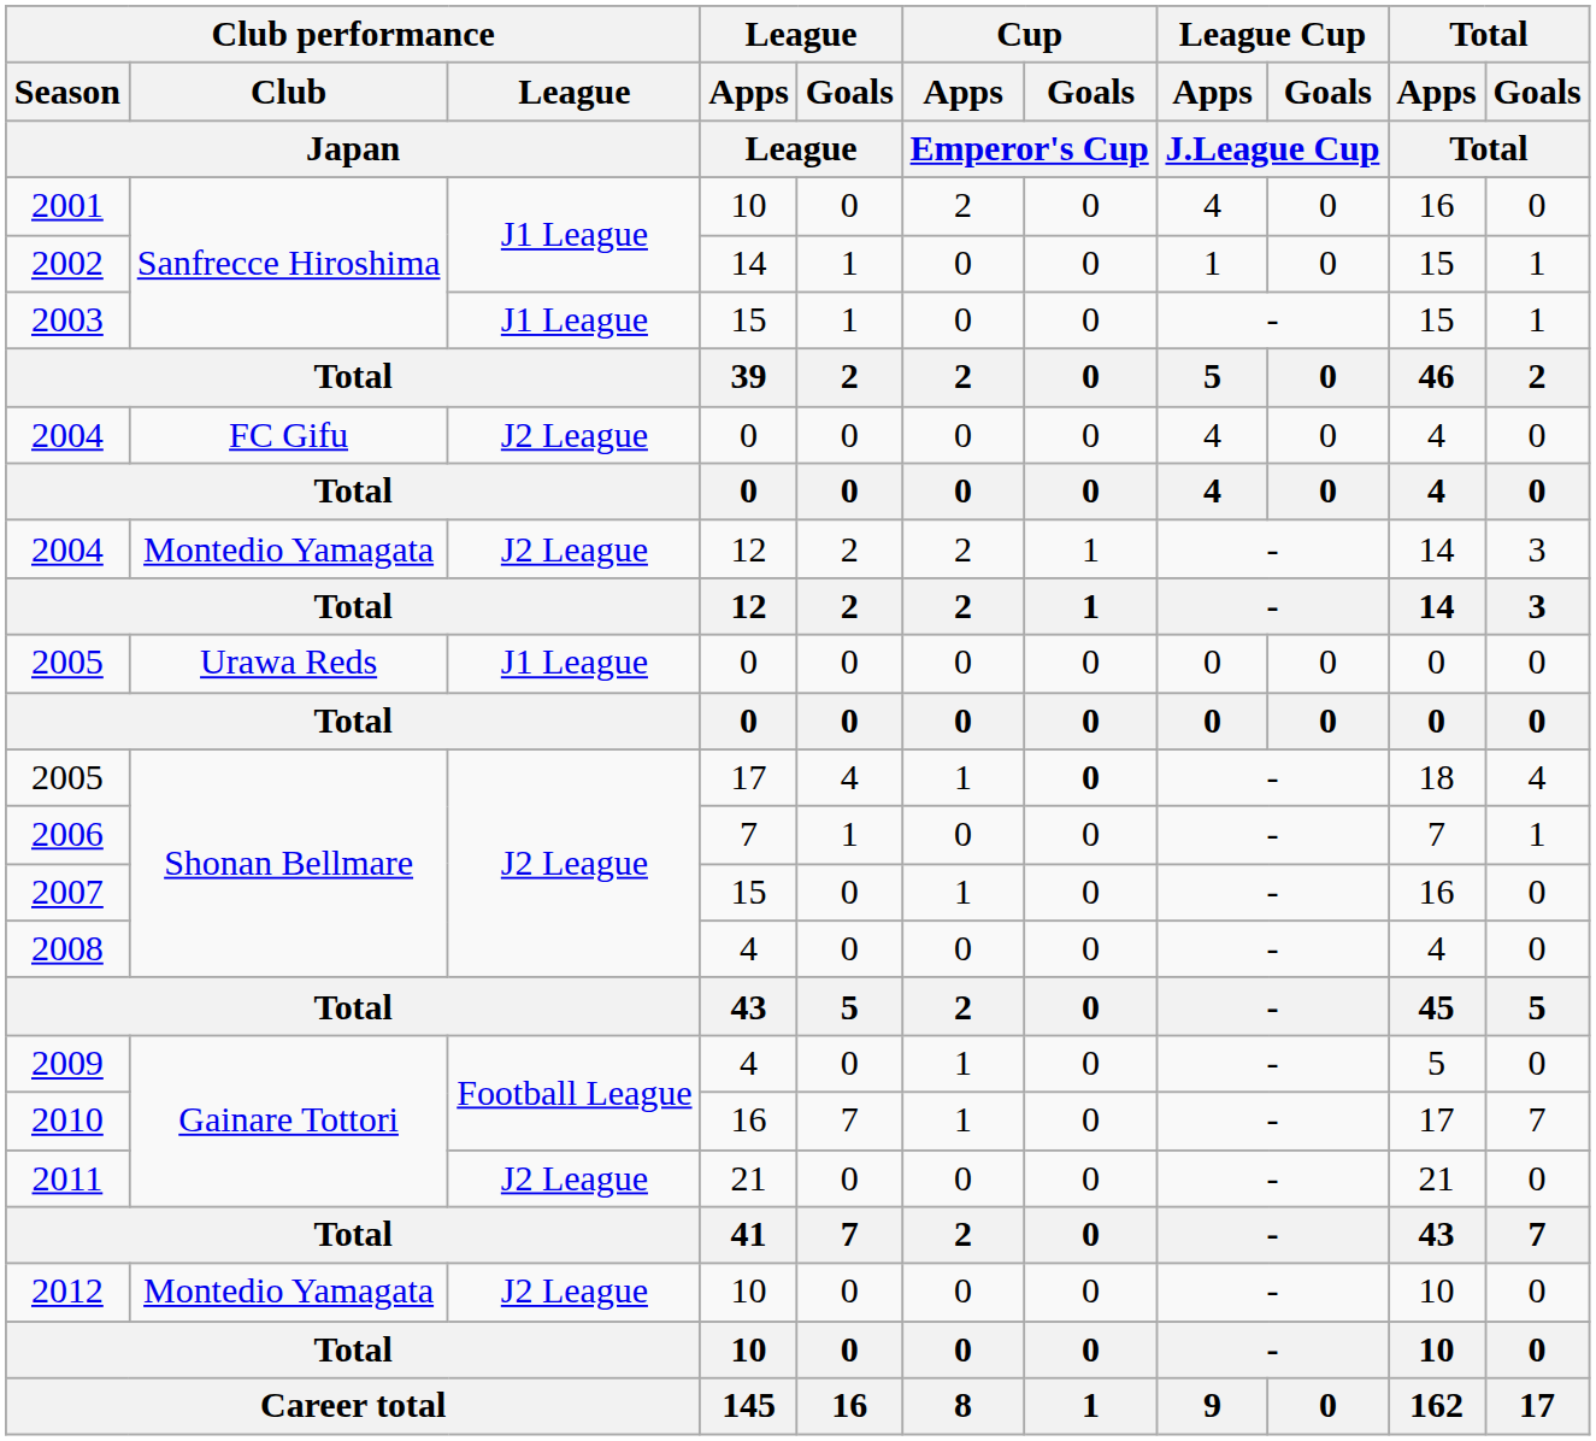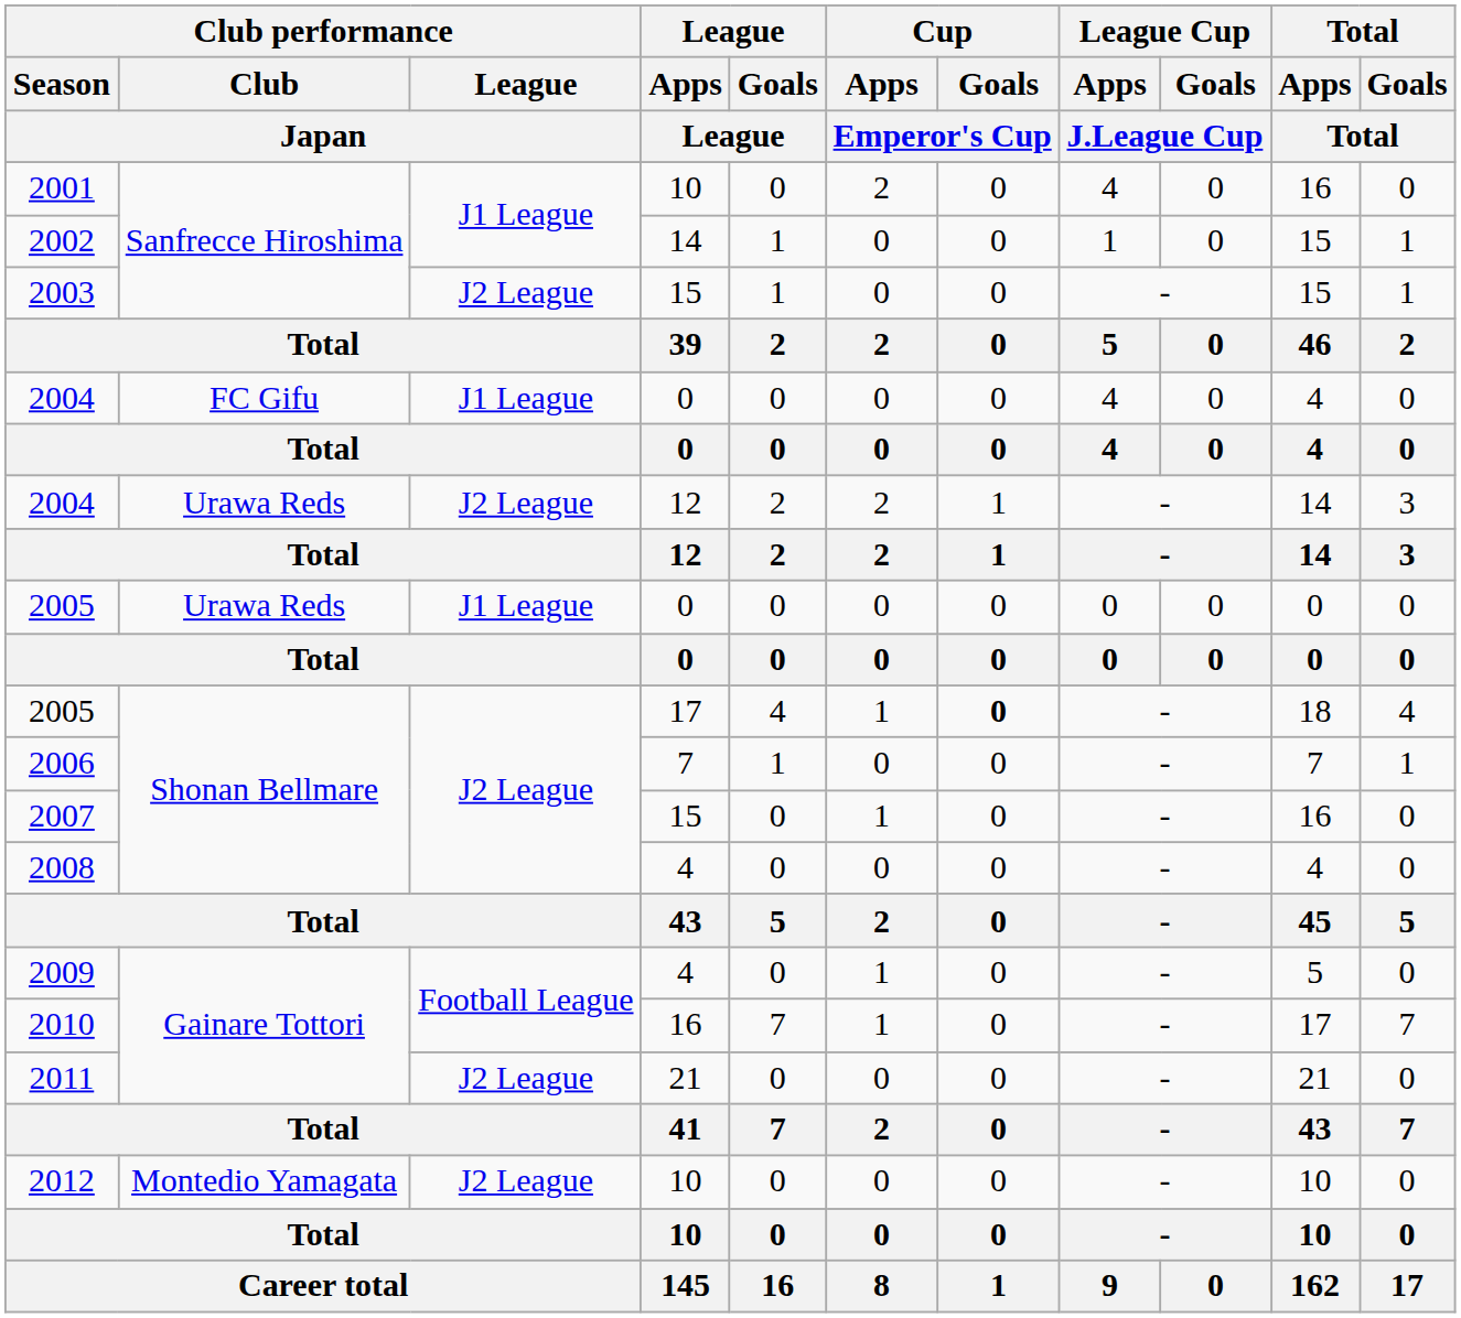 <table class="wikitable" style="text-align:center;">
 <tr>
 <th colspan=3>Club performance</th>
 <th colspan=2>League</th>
 <th colspan=2>Cup</th>
 <th colspan=2>League Cup</th>
 <th colspan=2>Total</th>
 </tr>
 <tr>
 <th>Season</th>
 <th>Club</th>
 <th>League</th>
 <th>Apps</th>
 <th>Goals</th>
 <th>Apps</th>
 <th>Goals</th>
 <th>Apps</th>
 <th>Goals</th>
 <th>Apps</th>
 <th>Goals</th>
 </tr>
 <tr>
 <th colspan=3>Japan</th>
 <th colspan=2>League</th>
 <th colspan=2><a href='#'>Emperor's Cup</a></th>
 <th colspan=2><a href='#'>J.League Cup</a></th>
 <th colspan=2>Total</th>
 </tr>
 <tr>
 <td><a href='#'>2001</a></td>
 <td rowspan="3"><a href='#'>Sanfrecce Hiroshima</a></td>
 <td rowspan="2"><a href='#'>J1 League</a></td>
 <td>10</td>
 <td>0</td>
 <td>2</td>
 <td>0</td>
 <td>4</td>
 <td>0</td>
 <td>16</td>
 <td>0</td>
 </tr>
 <tr>
 <td><a href='#'>2002</a></td>
 <td>14</td>
 <td>1</td>
 <td>0</td>
 <td>0</td>
 <td>1</td>
 <td>0</td>
 <td>15</td>
 <td>1</td>
 </tr>
 <tr>
 <td><a href='#'>2003</a></td>
-<td><a href='#'>J1 League</a></td>
+<td><a href='#'>J2 League</a></td>
 <td>15</td>
 <td>1</td>
 <td>0</td>
 <td>0</td>
 <td colspan="2">-</td>
 <td>15</td>
 <td>1</td>
 </tr>
 <tr>
 <th colspan="3">Total</th>
 <th>39</th>
 <th>2</th>
 <th>2</th>
 <th>0</th>
 <th>5</th>
 <th>0</th>
 <th>46</th>
 <th>2</th>
 </tr>
 <tr>
 <td><a href='#'>2004</a></td>
 <td><a href='#'>FC Gifu</a></td>
-<td><a href='#'>J2 League</a></td>
+<td><a href='#'>J1 League</a></td>
 <td>0</td>
 <td>0</td>
 <td>0</td>
 <td>0</td>
 <td>4</td>
 <td>0</td>
 <td>4</td>
 <td>0</td>
 </tr>
 <tr>
 <th colspan="3">Total</th>
 <th>0</th>
 <th>0</th>
 <th>0</th>
 <th>0</th>
 <th>4</th>
 <th>0</th>
 <th>4</th>
 <th>0</th>
 </tr>
 <tr>
 <td><a href='#'>2004</a></td>
-<td><a href='#'>Montedio Yamagata</a></td>
+<td><a href='#'>Urawa Reds</a></td>
 <td><a href='#'>J2 League</a></td>
 <td>12</td>
 <td>2</td>
 <td>2</td>
 <td>1</td>
 <td colspan="2">-</td>
 <td>14</td>
 <td>3</td>
 </tr>
 <tr>
 <th colspan="3">Total</th>
 <th>12</th>
 <th>2</th>
 <th>2</th>
 <th>1</th>
 <th colspan="2">-</th>
 <th>14</th>
 <th>3</th>
 </tr>
 <tr>
 <td><a href='#'>2005</a></td>
 <td><a href='#'>Urawa Reds</a></td>
 <td><a href='#'>J1 League</a></td>
 <td>0</td>
 <td>0</td>
 <td>0</td>
 <td>0</td>
 <td>0</td>
 <td>0</td>
 <td>0</td>
 <td>0</td>
 </tr>
 <tr>
 <th colspan="3">Total</th>
 <th>0</th>
 <th>0</th>
 <th>0</th>
 <th>0</th>
 <th>0</th>
 <th>0</th>
 <th>0</th>
 <th>0</th>
 </tr>
 <tr>
 <td>2005</td>
 <td rowspan="4"><a href='#'>Shonan Bellmare</a></td>
 <td rowspan="4"><a href='#'>J2 League</a></td>
 <td>17</td>
 <td>4</td>
 <td>1</td>
 <td><strong>0</strong></td>
 <td colspan="2">-</td>
 <td>18</td>
 <td>4</td>
 </tr>
 <tr>
 <td><a href='#'>2006</a></td>
 <td>7</td>
 <td>1</td>
 <td>0</td>
 <td>0</td>
 <td colspan="2">-</td>
 <td>7</td>
 <td>1</td>
 </tr>
 <tr>
 <td><a href='#'>2007</a></td>
 <td>15</td>
 <td>0</td>
 <td>1</td>
 <td>0</td>
 <td colspan="2">-</td>
 <td>16</td>
 <td>0</td>
 </tr>
 <tr>
 <td><a href='#'>2008</a></td>
 <td>4</td>
 <td>0</td>
 <td>0</td>
 <td>0</td>
 <td colspan="2">-</td>
 <td>4</td>
 <td>0</td>
 </tr>
 <tr>
 <th colspan="3">Total</th>
 <th>43</th>
 <th>5</th>
 <th>2</th>
 <th>0</th>
 <th colspan="2">-</th>
 <th>45</th>
 <th>5</th>
 </tr>
 <tr>
 <td><a href='#'>2009</a></td>
 <td rowspan="3"><a href='#'>Gainare Tottori</a></td>
 <td rowspan="2"><a href='#'>Football League</a></td>
 <td>4</td>
 <td>0</td>
 <td>1</td>
 <td>0</td>
 <td colspan="2">-</td>
 <td>5</td>
 <td>0</td>
 </tr>
 <tr>
 <td><a href='#'>2010</a></td>
 <td>16</td>
 <td>7</td>
 <td>1</td>
 <td>0</td>
 <td colspan="2">-</td>
 <td>17</td>
 <td>7</td>
 </tr>
 <tr>
 <td><a href='#'>2011</a></td>
 <td><a href='#'>J2 League</a></td>
 <td>21</td>
 <td>0</td>
 <td>0</td>
 <td>0</td>
 <td colspan="2">-</td>
 <td>21</td>
 <td>0</td>
 </tr>
 <tr>
 <th colspan="3">Total</th>
 <th>41</th>
 <th>7</th>
 <th>2</th>
 <th>0</th>
 <th colspan="2">-</th>
 <th>43</th>
 <th>7</th>
 </tr>
 <tr>
 <td><a href='#'>2012</a></td>
 <td><a href='#'>Montedio Yamagata</a></td>
 <td><a href='#'>J2 League</a></td>
 <td>10</td>
 <td>0</td>
 <td>0</td>
 <td>0</td>
 <td colspan="2">-</td>
 <td>10</td>
 <td>0</td>
 </tr>
 <tr>
 <th colspan="3">Total</th>
 <th>10</th>
 <th>0</th>
 <th>0</th>
 <th>0</th>
 <th colspan="2">-</th>
 <th>10</th>
 <th>0</th>
 </tr>
 <tr>
 <th colspan=3>Career total</th>
 <th>145</th>
 <th>16</th>
 <th>8</th>
 <th>1</th>
 <th>9</th>
 <th>0</th>
 <th>162</th>
 <th>17</th>
 </tr>
 </table>
